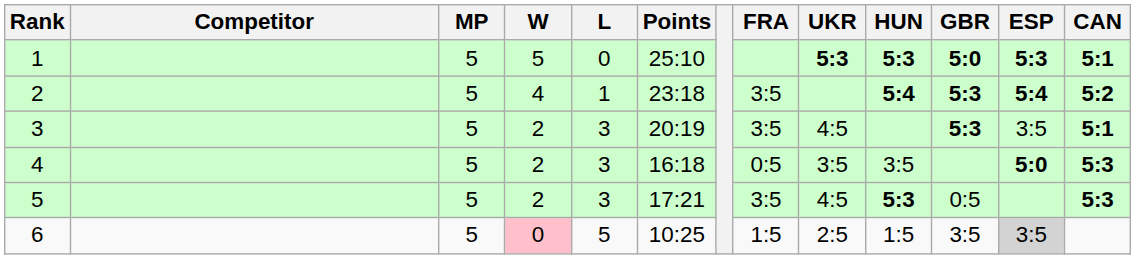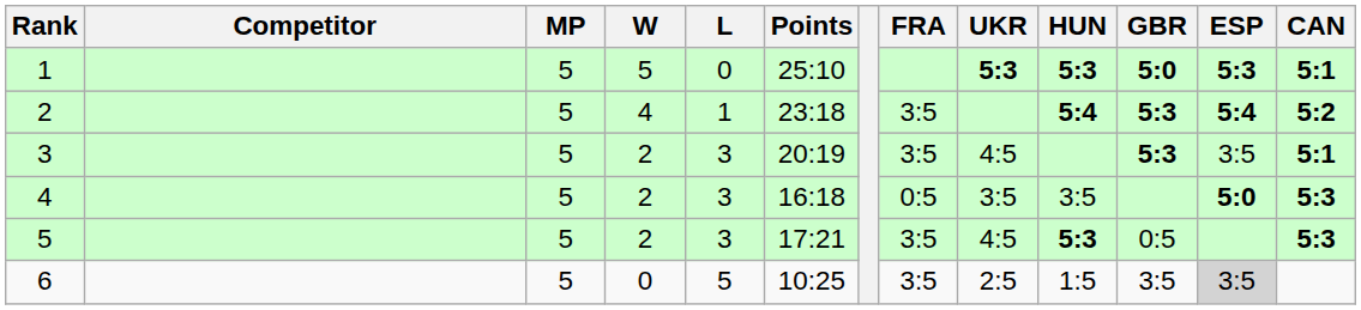 <table class="wikitable" style="text-align:center">
 <tr>
 <th>Rank</th>
 <th style="width:16em">Competitor</th>
 <th style="width:2.5em">MP</th>
 <th style="width:2.5em">W</th>
 <th style="width:2.5em">L</th>
 <th>Points</th>
 <th rowspan="7"> </th>
 <th style="width:2.5em">FRA</th>
 <th style="width:2.5em">UKR</th>
 <th style="width:2.5em">HUN</th>
 <th style="width:2.5em">GBR</th>
 <th style="width:2.5em">ESP</th>
 <th style="width:2.5em">CAN</th>
 </tr>
 <tr style="background:#cfc;">
 <td>1</td>
 <td style="text-align:left"></td>
 <td>5</td>
 <td>5</td>
 <td>0</td>
 <td>25:10</td>
 <td></td>
 <td><strong>5:3</strong></td>
 <td><strong>5:3</strong></td>
 <td><strong>5:0</strong></td>
 <td><strong>5:3</strong></td>
 <td><strong>5:1</strong></td>
 </tr>
 <tr style="background:#cfc;">
 <td>2</td>
 <td style="text-align:left"></td>
 <td>5</td>
 <td>4</td>
 <td>1</td>
 <td>23:18</td>
 <td>3:5</td>
 <td></td>
 <td><strong>5:4</strong></td>
 <td><strong>5:3</strong></td>
 <td><strong>5:4</strong></td>
 <td><strong>5:2</strong></td>
 </tr>
 <tr style="background:#cfc;">
 <td>3</td>
 <td style="text-align:left"></td>
 <td>5</td>
 <td>2</td>
 <td>3</td>
 <td>20:19</td>
 <td>3:5</td>
 <td>4:5</td>
 <td></td>
 <td><strong>5:3</strong></td>
 <td>3:5</td>
 <td><strong>5:1</strong></td>
 </tr>
 <tr style="background:#cfc;">
 <td>4</td>
 <td style="text-align:left"></td>
 <td>5</td>
 <td>2</td>
 <td>3</td>
 <td>16:18</td>
 <td>0:5</td>
 <td>3:5</td>
 <td>3:5</td>
 <td></td>
 <td><strong>5:0</strong></td>
 <td><strong>5:3</strong></td>
 </tr>
 <tr style="background:#cfc;">
 <td>5</td>
 <td style="text-align:left"></td>
 <td>5</td>
 <td>2</td>
 <td>3</td>
 <td>17:21</td>
 <td>3:5</td>
 <td>4:5</td>
 <td><strong>5:3</strong></td>
 <td>0:5</td>
 <td></td>
 <td><strong>5:3</strong></td>
 </tr>
 <tr>
 <td>6</td>
 <td style="text-align:left"></td>
 <td>5</td>
-<td style="background: pink;">0</td>
+<td>0</td>
 <td>5</td>
 <td>10:25</td>
-<td>1:5</td>
+<td>3:5</td>
 <td>2:5</td>
 <td>1:5</td>
 <td>3:5</td>
 <td style="background: lightgrey;">3:5</td>
 <td></td>
 </tr>
 </table>
